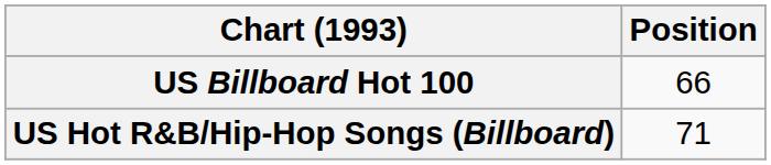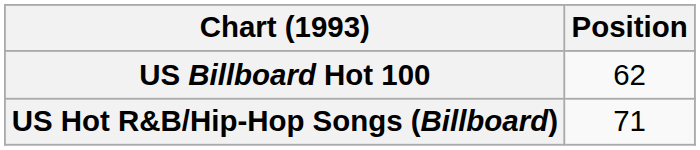 <table class="wikitable sortable plainrowheaders" style="text-align:center">
 <tr>
 <th>Chart (1993)</th>
 <th>Position</th>
 </tr>
 <tr>
 <th scope="row">US <em>Billboard</em> Hot 100</th>
-<td>66</td>
+<td>62</td>
 </tr>
 <tr>
 <th scope="row">US Hot R&B/Hip-Hop Songs (<em>Billboard</em>)</th>
 <td>71</td>
 </tr>
 </table>
